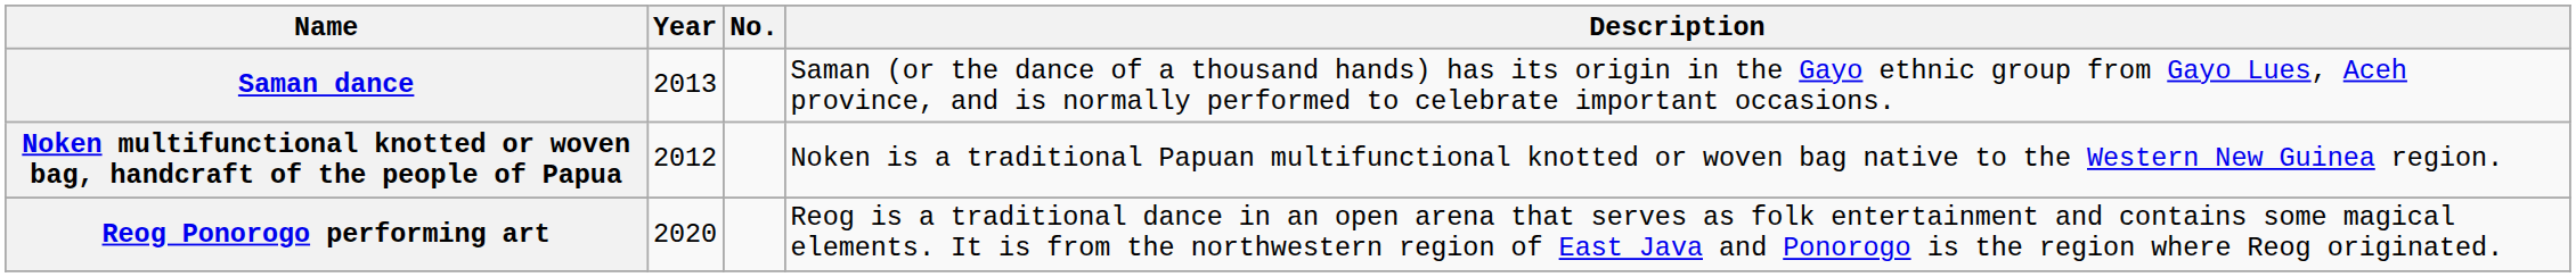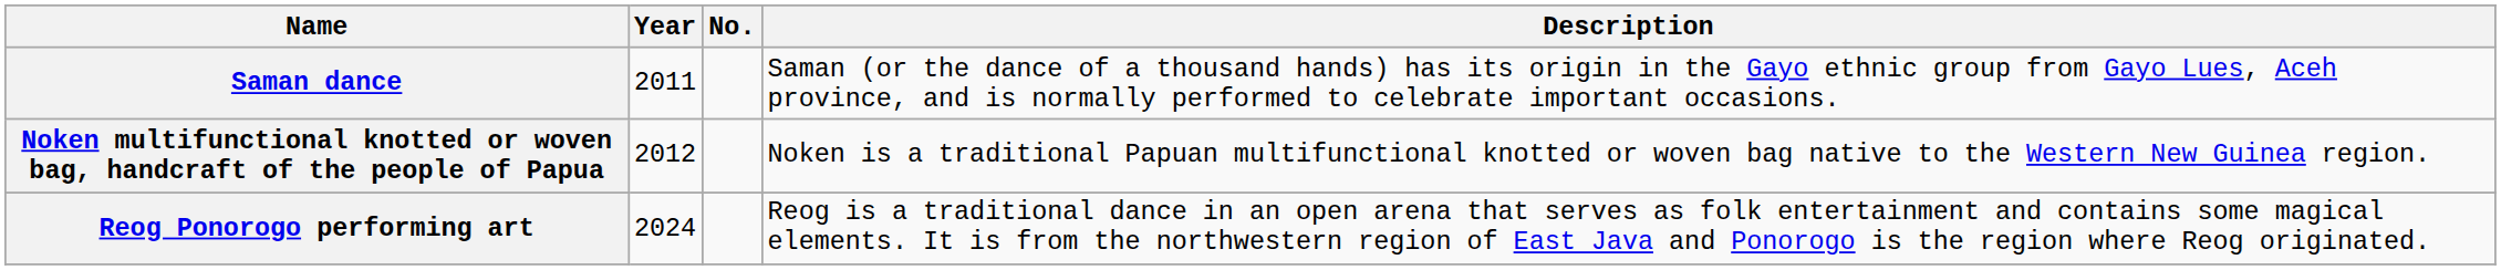 <table class="wikitable sortable plainrowheaders">
 <tr>
 <th style="width:25%">Name</th>
 <th>Year</th>
 <th>No.</th>
 <th class="unsortable">Description</th>
 </tr>
 <tr>
 <th scope="row"><a href='#'>Saman dance</a></th>
-<td>2013</td>
+<td>2011</td>
 <td></td>
 <td>Saman (or the dance of a thousand hands) has its origin in the <a href='#'>Gayo</a> ethnic group from <a href='#'>Gayo Lues</a>, <a href='#'>Aceh</a> province, and is normally performed to celebrate important occasions.</td>
 </tr>
 <tr>
 <th scope="row"><a href='#'>Noken</a> multifunctional knotted or woven bag, handcraft of the people of Papua</th>
 <td>2012</td>
 <td></td>
 <td>Noken is a traditional Papuan multifunctional knotted or woven bag native to the <a href='#'>Western New Guinea</a> region.</td>
 </tr>
 <tr>
 <th scope="row"><a href='#'>Reog Ponorogo</a> performing art</th>
-<td>2020</td>
+<td>2024</td>
 <td></td>
 <td>Reog is a traditional dance in an open arena that serves as folk entertainment and contains some magical elements. It is from the northwestern region of <a href='#'>East Java</a> and <a href='#'>Ponorogo</a> is the region where Reog originated.</td>
 </tr>
 </table>
